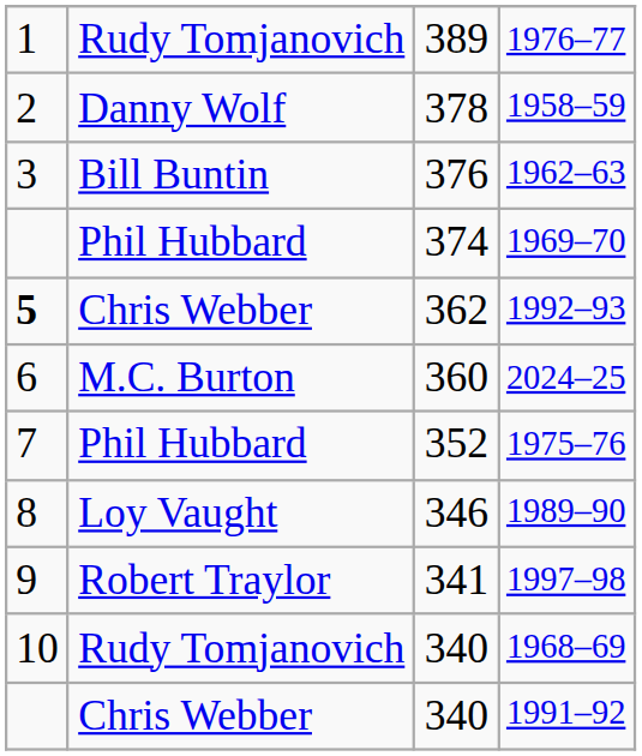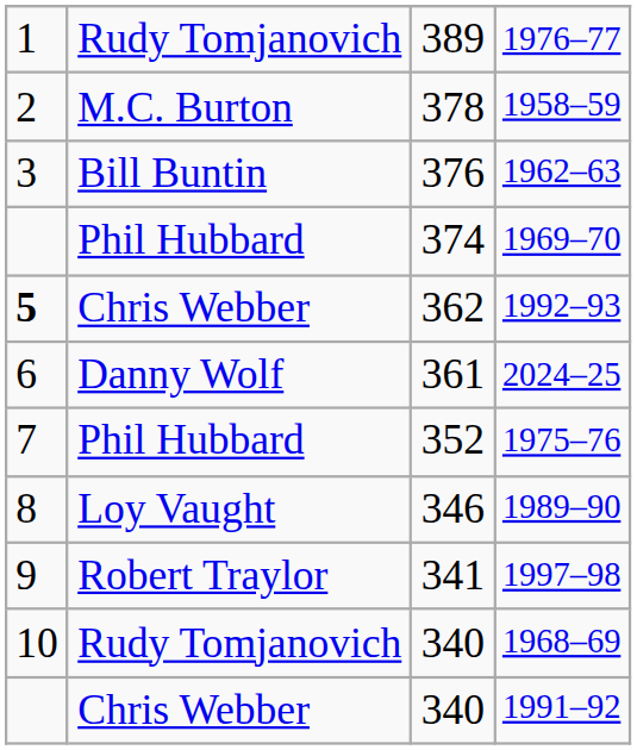 <table class="wikitable">
 <tr>
 </tr>
 <tr>
 <td>1</td>
 <td><a href='#'>Rudy Tomjanovich</a></td>
 <td>389</td>
 <td style="font-size:80%;"><a href='#'>1976–77</a></td>
 </tr>
 <tr>
 <td>2</td>
-<td><a href='#'>Danny Wolf</a></td>
+<td><a href='#'>M.C. Burton</a></td>
 <td>378</td>
 <td style="font-size:80%;"><a href='#'>1958–59</a></td>
 </tr>
 <tr>
 <td>3</td>
 <td><a href='#'>Bill Buntin</a></td>
 <td>376</td>
 <td style="font-size:80%;"><a href='#'>1962–63</a></td>
 </tr>
 <tr>
 <td></td>
 <td><a href='#'>Phil Hubbard</a></td>
 <td>374</td>
 <td style="font-size:80%;"><a href='#'>1969–70</a></td>
 </tr>
 <tr>
 <td><strong>5</strong></td>
 <td><a href='#'>Chris Webber</a></td>
 <td>362</td>
 <td style="font-size:80%;"><a href='#'>1992–93</a></td>
 </tr>
 <tr>
 <td>6</td>
-<td><a href='#'>M.C. Burton</a></td>
-<td>360</td>
+<td><a href='#'>Danny Wolf</a></td>
+<td>361</td>
 <td style="font-size:80%;"><a href='#'>2024–25</a></td>
 </tr>
 <tr>
 <td>7</td>
 <td><a href='#'>Phil Hubbard</a></td>
 <td>352</td>
 <td style="font-size:80%;"><a href='#'>1975–76</a></td>
 </tr>
 <tr>
 <td>8</td>
 <td><a href='#'>Loy Vaught</a></td>
 <td>346</td>
 <td style="font-size:80%;"><a href='#'>1989–90</a></td>
 </tr>
 <tr>
 <td>9</td>
 <td><a href='#'>Robert Traylor</a></td>
 <td>341</td>
 <td style="font-size:80%;"><a href='#'>1997–98</a></td>
 </tr>
 <tr>
 <td>10</td>
 <td><a href='#'>Rudy Tomjanovich</a></td>
 <td>340</td>
 <td style="font-size:80%;"><a href='#'>1968–69</a></td>
 </tr>
 <tr>
 <td></td>
 <td><a href='#'>Chris Webber</a></td>
 <td>340</td>
 <td style="font-size:80%;"><a href='#'>1991–92</a></td>
 </tr>
 </table>
